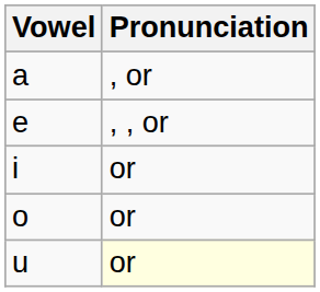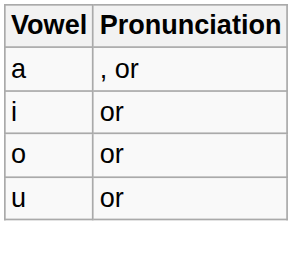 <table class="wikitable">
 <tr>
 <th>Vowel</th>
 <th>Pronunciation</th>
 </tr>
 <tr>
 <td>a</td>
 <td>,  or </td>
-</tr>
-<tr>
-<td>e</td>
-<td>, , or </td>
 </tr>
 <tr>
 <td>i</td>
 <td> or </td>
 </tr>
 <tr>
 <td>o</td>
 <td> or </td>
 </tr>
 <tr>
 <td>u</td>
-<td style="background: lightyellow;"> or </td>
+<td> or </td>
 </tr>
 </table>
